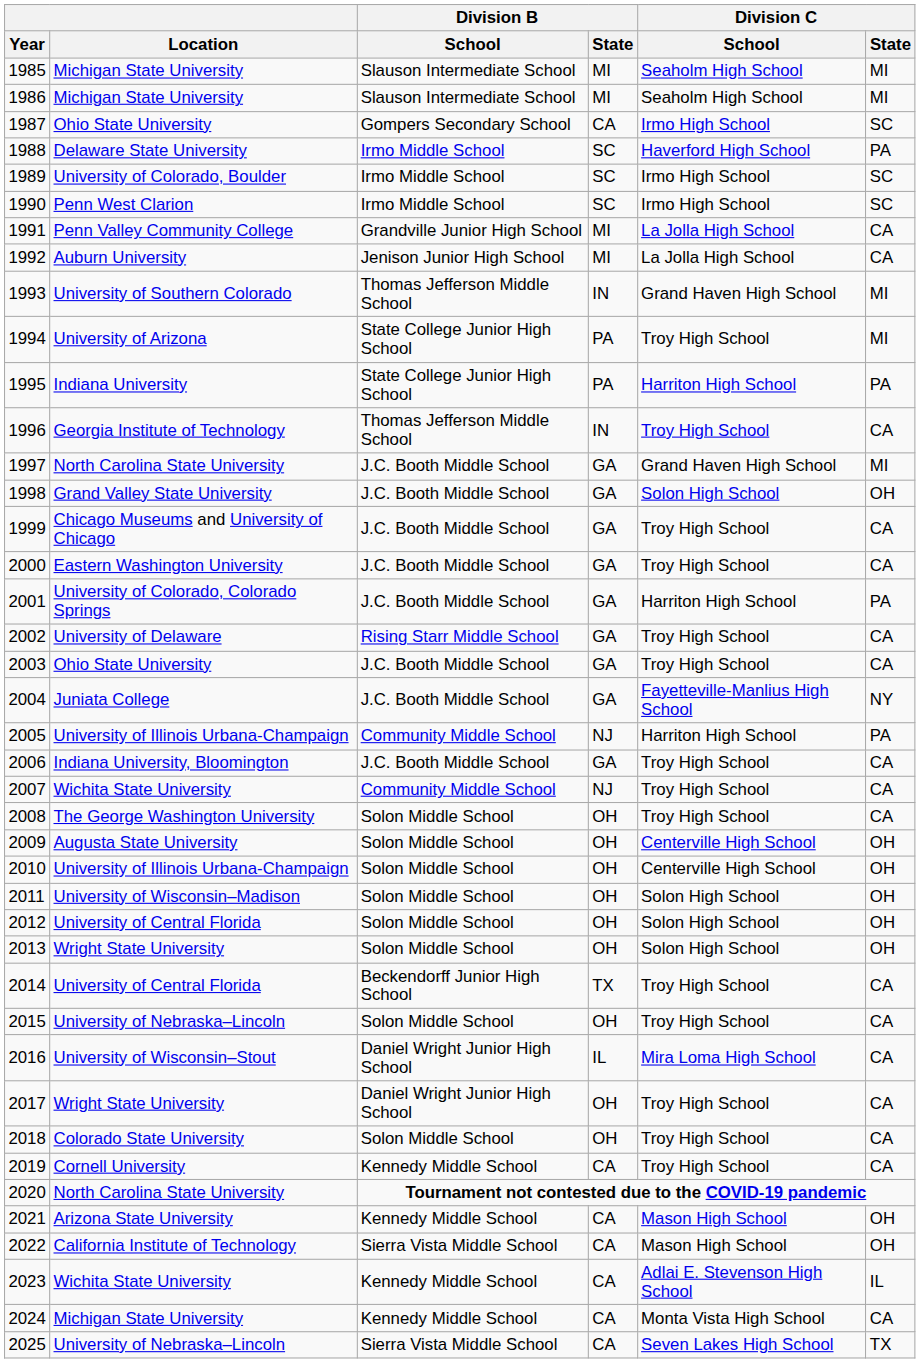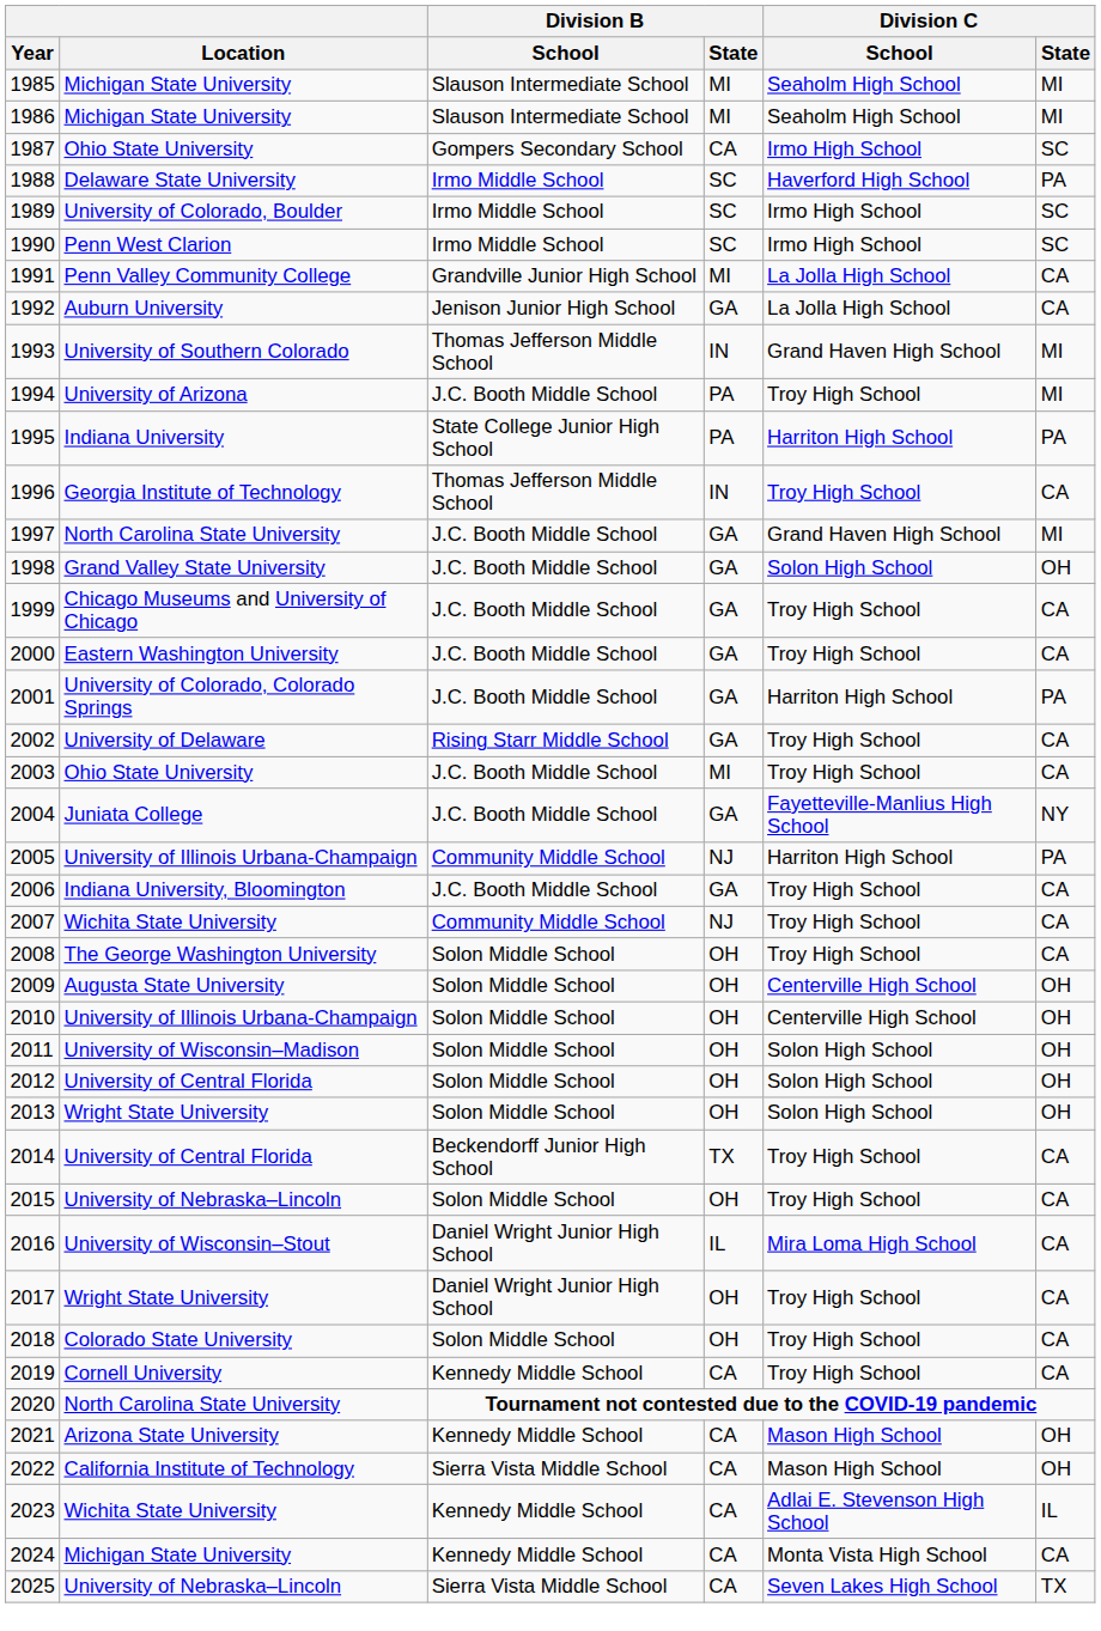 <table class="wikitable">
 <tr>
 <th colspan="2"></th>
 <th colspan="2">Division B</th>
 <th colspan="2">Division C</th>
 </tr>
 <tr>
 <th>Year</th>
 <th>Location</th>
 <th>School</th>
 <th>State</th>
 <th>School</th>
 <th>State</th>
 </tr>
 <tr>
 <td>1985</td>
 <td> <a href='#'>Michigan State University</a></td>
 <td>Slauson Intermediate School</td>
 <td>MI</td>
 <td><a href='#'>Seaholm High School</a></td>
 <td>MI</td>
 </tr>
 <tr>
 <td>1986</td>
 <td> <a href='#'>Michigan State University</a></td>
 <td>Slauson Intermediate School</td>
 <td>MI</td>
 <td>Seaholm High School</td>
 <td>MI</td>
 </tr>
 <tr>
 <td>1987</td>
 <td> <a href='#'>Ohio State University</a></td>
 <td>Gompers Secondary School</td>
 <td>CA</td>
 <td><a href='#'>Irmo High School</a></td>
 <td>SC</td>
 </tr>
 <tr>
 <td>1988</td>
 <td> <a href='#'>Delaware State University</a></td>
 <td><a href='#'>Irmo Middle School</a></td>
 <td>SC</td>
 <td><a href='#'>Haverford High School</a></td>
 <td>PA</td>
 </tr>
 <tr>
 <td>1989</td>
 <td> <a href='#'>University of Colorado, Boulder</a></td>
 <td>Irmo Middle School</td>
 <td>SC</td>
 <td>Irmo High School</td>
 <td>SC</td>
 </tr>
 <tr>
 <td>1990</td>
 <td> <a href='#'>Penn West Clarion</a></td>
 <td>Irmo Middle School</td>
 <td>SC</td>
 <td>Irmo High School</td>
 <td>SC</td>
 </tr>
 <tr>
 <td>1991</td>
 <td> <a href='#'>Penn Valley Community College</a></td>
 <td>Grandville Junior High School</td>
 <td>MI</td>
 <td><a href='#'>La Jolla High School</a></td>
 <td>CA</td>
 </tr>
 <tr>
 <td>1992</td>
 <td> <a href='#'>Auburn University</a></td>
 <td>Jenison Junior High School</td>
-<td>MI</td>
+<td>GA</td>
 <td>La Jolla High School</td>
 <td>CA</td>
 </tr>
 <tr>
 <td>1993</td>
 <td> <a href='#'>University of Southern Colorado</a></td>
 <td>Thomas Jefferson Middle School</td>
 <td>IN</td>
 <td>Grand Haven High School</td>
 <td>MI</td>
 </tr>
 <tr>
 <td>1994</td>
 <td> <a href='#'>University of Arizona</a></td>
-<td>State College Junior High School</td>
+<td>J.C. Booth Middle School</td>
 <td>PA</td>
 <td>Troy High School</td>
 <td>MI</td>
 </tr>
 <tr>
 <td>1995</td>
 <td> <a href='#'>Indiana University</a></td>
 <td>State College Junior High School</td>
 <td>PA</td>
 <td><a href='#'>Harriton High School</a></td>
 <td>PA</td>
 </tr>
 <tr>
 <td>1996</td>
 <td> <a href='#'>Georgia Institute of Technology</a></td>
 <td>Thomas Jefferson Middle School</td>
 <td>IN</td>
 <td><a href='#'>Troy High School</a></td>
 <td>CA</td>
 </tr>
 <tr>
 <td>1997</td>
 <td> <a href='#'>North Carolina State University</a></td>
 <td>J.C. Booth Middle School</td>
 <td>GA</td>
 <td>Grand Haven High School</td>
 <td>MI</td>
 </tr>
 <tr>
 <td>1998</td>
 <td> <a href='#'>Grand Valley State University</a></td>
 <td>J.C. Booth Middle School</td>
 <td>GA</td>
 <td><a href='#'>Solon High School</a></td>
 <td>OH</td>
 </tr>
 <tr>
 <td>1999</td>
 <td> <a href='#'>Chicago Museums</a> and <a href='#'>University of Chicago</a></td>
 <td>J.C. Booth Middle School</td>
 <td>GA</td>
 <td>Troy High School</td>
 <td>CA</td>
 </tr>
 <tr>
 <td>2000</td>
 <td> <a href='#'>Eastern Washington University</a></td>
 <td>J.C. Booth Middle School</td>
 <td>GA</td>
 <td>Troy High School</td>
 <td>CA</td>
 </tr>
 <tr>
 <td>2001</td>
 <td> <a href='#'>University of Colorado, Colorado Springs</a></td>
 <td>J.C. Booth Middle School</td>
 <td>GA</td>
 <td>Harriton High School</td>
 <td>PA</td>
 </tr>
 <tr>
 <td>2002</td>
 <td> <a href='#'>University of Delaware</a></td>
 <td><a href='#'>Rising Starr Middle School</a></td>
 <td>GA</td>
 <td>Troy High School</td>
 <td>CA</td>
 </tr>
 <tr>
 <td>2003</td>
 <td> <a href='#'>Ohio State University</a></td>
 <td>J.C. Booth Middle School</td>
-<td>GA</td>
+<td>MI</td>
 <td>Troy High School</td>
 <td>CA</td>
 </tr>
 <tr>
 <td>2004</td>
 <td> <a href='#'>Juniata College</a></td>
 <td>J.C. Booth Middle School</td>
 <td>GA</td>
 <td><a href='#'>Fayetteville-Manlius High School</a></td>
 <td>NY</td>
 </tr>
 <tr>
 <td>2005</td>
 <td> <a href='#'>University of Illinois Urbana-Champaign</a></td>
 <td><a href='#'>Community Middle School</a></td>
 <td>NJ</td>
 <td>Harriton High School</td>
 <td>PA</td>
 </tr>
 <tr>
 <td>2006</td>
 <td> <a href='#'>Indiana University, Bloomington</a></td>
 <td>J.C. Booth Middle School</td>
 <td>GA</td>
 <td>Troy High School</td>
 <td>CA</td>
 </tr>
 <tr>
 <td>2007</td>
 <td> <a href='#'>Wichita State University</a></td>
 <td><a href='#'>Community Middle School</a></td>
 <td>NJ</td>
 <td>Troy High School</td>
 <td>CA</td>
 </tr>
 <tr>
 <td>2008</td>
 <td> <a href='#'>The George Washington University</a></td>
 <td>Solon Middle School</td>
 <td>OH</td>
 <td>Troy High School</td>
 <td>CA</td>
 </tr>
 <tr>
 <td>2009</td>
 <td> <a href='#'>Augusta State University</a></td>
 <td>Solon Middle School</td>
 <td>OH</td>
 <td><a href='#'>Centerville High School</a></td>
 <td>OH</td>
 </tr>
 <tr>
 <td>2010</td>
 <td> <a href='#'>University of Illinois Urbana-Champaign</a></td>
 <td>Solon Middle School</td>
 <td>OH</td>
 <td>Centerville High School</td>
 <td>OH</td>
 </tr>
 <tr>
 <td>2011</td>
 <td> <a href='#'>University of Wisconsin–Madison</a></td>
 <td>Solon Middle School</td>
 <td>OH</td>
 <td>Solon High School</td>
 <td>OH</td>
 </tr>
 <tr>
 <td>2012</td>
 <td> <a href='#'>University of Central Florida</a></td>
 <td>Solon Middle School</td>
 <td>OH</td>
 <td>Solon High School</td>
 <td>OH</td>
 </tr>
 <tr>
 <td>2013</td>
 <td> <a href='#'>Wright State University</a></td>
 <td>Solon Middle School</td>
 <td>OH</td>
 <td>Solon High School</td>
 <td>OH</td>
 </tr>
 <tr>
 <td>2014</td>
 <td> <a href='#'>University of Central Florida</a></td>
 <td>Beckendorff Junior High School</td>
 <td>TX</td>
 <td>Troy High School</td>
 <td>CA</td>
 </tr>
 <tr>
 <td>2015</td>
 <td> <a href='#'>University of Nebraska–Lincoln</a></td>
 <td>Solon Middle School</td>
 <td>OH</td>
 <td>Troy High School</td>
 <td>CA</td>
 </tr>
 <tr>
 <td>2016</td>
 <td> <a href='#'>University of Wisconsin–Stout</a></td>
 <td>Daniel Wright Junior High School</td>
 <td>IL</td>
 <td><a href='#'>Mira Loma High School</a></td>
 <td>CA</td>
 </tr>
 <tr>
 <td>2017</td>
 <td> <a href='#'>Wright State University</a></td>
 <td>Daniel Wright Junior High School</td>
 <td>OH</td>
 <td>Troy High School</td>
 <td>CA</td>
 </tr>
 <tr>
 <td>2018</td>
 <td> <a href='#'>Colorado State University</a></td>
 <td>Solon Middle School</td>
 <td>OH</td>
 <td>Troy High School</td>
 <td>CA</td>
 </tr>
 <tr>
 <td>2019</td>
 <td> <a href='#'>Cornell University</a></td>
 <td>Kennedy Middle School</td>
 <td>CA</td>
 <td>Troy High School</td>
 <td>CA</td>
 </tr>
 <tr>
 <td>2020</td>
 <td> <a href='#'>North Carolina State University</a></td>
 <td style="text-align:center;" colspan=4><strong>Tournament not contested due to the <a href='#'>COVID-19 pandemic</a></strong></td>
 </tr>
 <tr>
 <td>2021</td>
 <td> <a href='#'>Arizona State University</a></td>
 <td>Kennedy Middle School</td>
 <td>CA</td>
 <td><a href='#'>Mason High School</a></td>
 <td>OH</td>
 </tr>
 <tr>
 <td>2022</td>
 <td> <a href='#'>California Institute of Technology</a></td>
 <td>Sierra Vista Middle School</td>
 <td>CA</td>
 <td>Mason High School</td>
 <td>OH</td>
 </tr>
 <tr>
 <td>2023</td>
 <td> <a href='#'>Wichita State University</a></td>
 <td>Kennedy Middle School</td>
 <td>CA</td>
 <td><a href='#'>Adlai E. Stevenson High School</a></td>
 <td>IL</td>
 </tr>
 <tr>
 <td>2024</td>
 <td> <a href='#'>Michigan State University</a></td>
 <td>Kennedy Middle School</td>
 <td>CA</td>
 <td>Monta Vista High School</td>
 <td>CA</td>
 </tr>
 <tr>
 <td>2025</td>
 <td> <a href='#'>University of Nebraska–Lincoln</a></td>
 <td>Sierra Vista Middle School</td>
 <td>CA</td>
 <td><a href='#'>Seven Lakes High School</a></td>
 <td>TX</td>
 </tr>
 </table>
